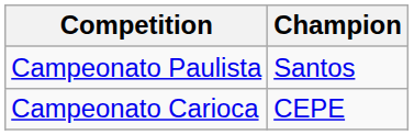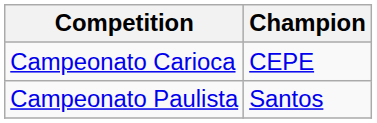 <table class="wikitable">
 <tr>
 <th>Competition</th>
 <th>Champion</th>
 </tr>
 <tr>
+<td><a href='#'>Campeonato Carioca</a></td>
+<td><a href='#'>CEPE</a></td>
+</tr>
+<tr>
 <td><a href='#'>Campeonato Paulista</a></td>
 <td><a href='#'>Santos</a></td>
 </tr>
-<tr>
-<td><a href='#'>Campeonato Carioca</a></td>
-<td><a href='#'>CEPE</a></td>
-</tr>
 </table>
